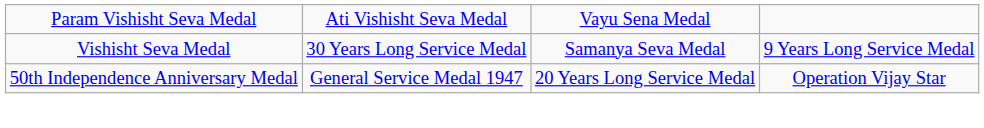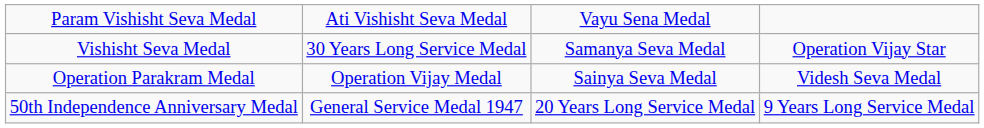 <table class="wikitable" style="margin:1em auto; text-align:center;">
 <tr>
 <td style="text-align:center;"><a href='#'>Param Vishisht Seva Medal</a></td>
 <td style="text-align:center;"><a href='#'>Ati Vishisht Seva Medal</a></td>
 <td style="text-align:center;"><a href='#'>Vayu Sena Medal</a></td>
 </tr>
 <tr>
 <td style="text-align:center;"><a href='#'>Vishisht Seva Medal</a></td>
 <td style="text-align:center;"><a href='#'>30 Years Long Service Medal</a></td>
 <td style="text-align:center;"><a href='#'>Samanya Seva Medal</a></td>
-<td style="text-align:center;"><a href='#'>9 Years Long Service Medal</a></td>
+<td style="text-align:center;"><a href='#'>Operation Vijay Star</a></td>
+</tr>
+<tr>
+<td style="text-align:center;"><a href='#'>Operation Parakram Medal</a></td>
+<td style="text-align:center;"><a href='#'>Operation Vijay Medal</a></td>
+<td style="text-align:center;"><a href='#'>Sainya Seva Medal</a></td>
+<td style="text-align:center;"><a href='#'>Videsh Seva Medal</a></td>
 </tr>
 <tr>
 <td style="text-align:center;"><a href='#'>50th Independence Anniversary Medal</a></td>
 <td style="text-align:center;"><a href='#'>General Service Medal 1947</a></td>
 <td style="text-align:center;"><a href='#'>20 Years Long Service Medal</a></td>
-<td style="text-align:center;"><a href='#'>Operation Vijay Star</a></td>
+<td style="text-align:center;"><a href='#'>9 Years Long Service Medal</a></td>
 </tr>
 </table>
